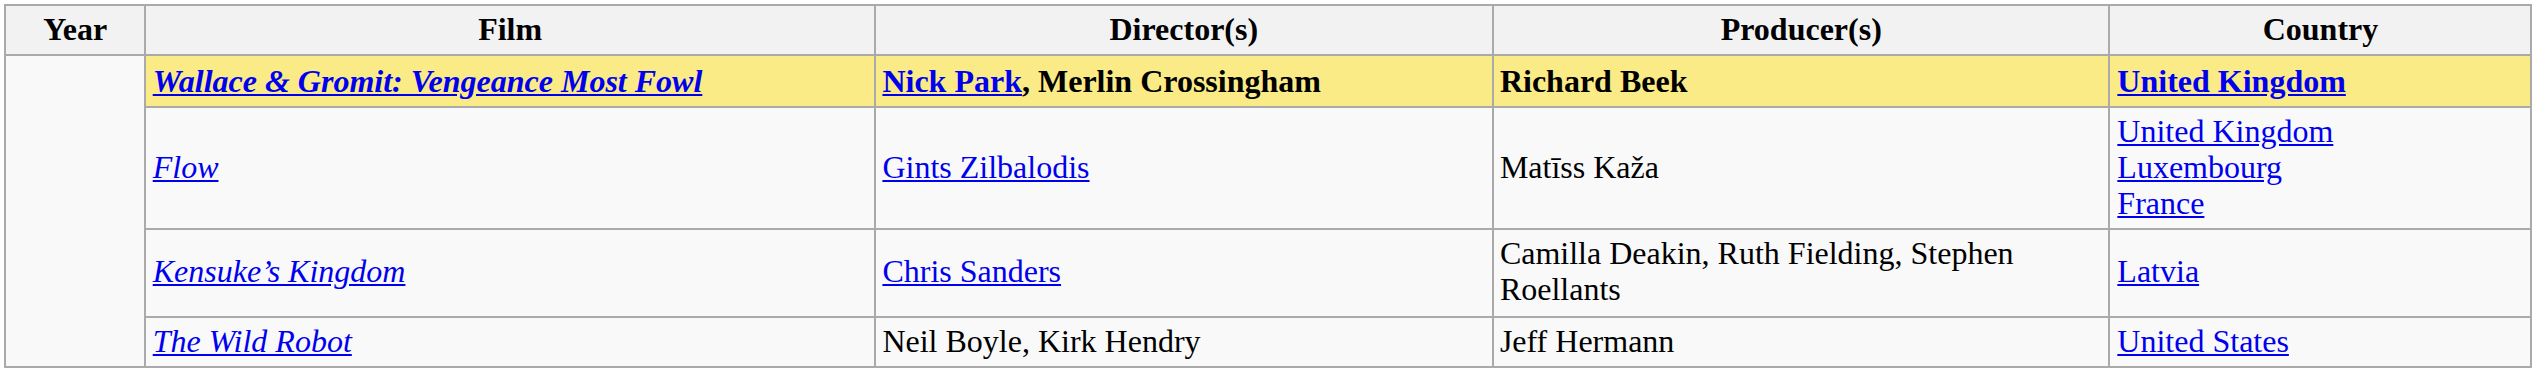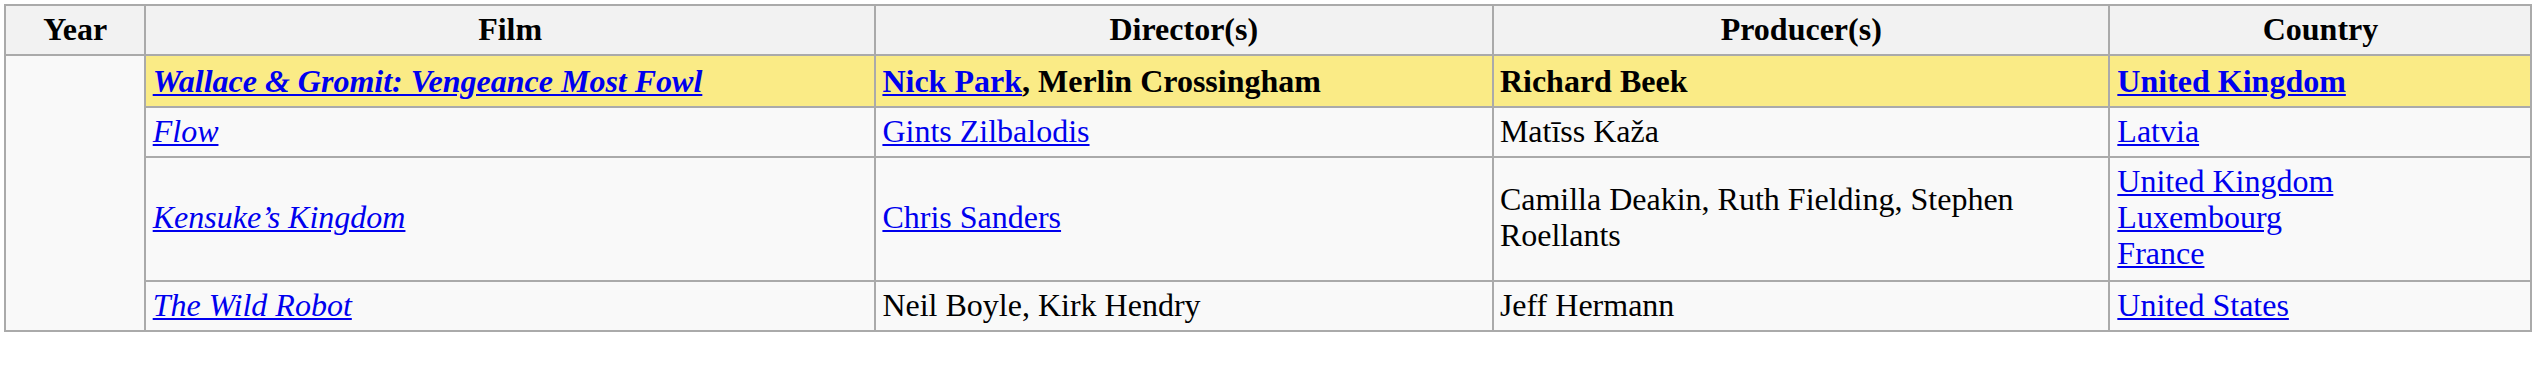 <table class="wikitable" style="width:100%;" cellpadding="5">
 <tr>
 <th style="width:5%;">Year</th>
 <th style="width:26%;">Film</th>
 <th style="width:22%;">Director(s)</th>
 <th style="width:22%;">Producer(s)</th>
 <th style="width:15%;">Country</th>
 </tr>
 <tr>
 <td rowspan="4"></td>
 <td style="background:#FAEB86"><strong><em><a href='#'>Wallace & Gromit: Vengeance Most Fowl</a></em></strong></td>
 <td style="background:#FAEB86"><strong><a href='#'>Nick Park</a>, Merlin Crossingham</strong></td>
 <td style="background:#FAEB86"><strong>Richard Beek</strong></td>
 <td style="background:#FAEB86"><strong><a href='#'>United Kingdom</a></strong></td>
 </tr>
 <tr>
 <td><em><a href='#'>Flow</a></em></td>
 <td><a href='#'>Gints Zilbalodis</a></td>
 <td>Matīss Kaža</td>
-<td><a href='#'>United Kingdom</a><br><a href='#'>Luxembourg</a><br><a href='#'>France</a></td>
+<td><a href='#'>Latvia</a></td>
 </tr>
 <tr>
 <td><em><a href='#'>Kensuke’s Kingdom</a></em></td>
 <td><a href='#'>Chris Sanders</a></td>
 <td>Camilla Deakin, Ruth Fielding, Stephen Roellants</td>
-<td><a href='#'>Latvia</a></td>
+<td><a href='#'>United Kingdom</a><br><a href='#'>Luxembourg</a><br><a href='#'>France</a></td>
 </tr>
 <tr>
 <td><em><a href='#'>The Wild Robot</a></em></td>
 <td>Neil Boyle, Kirk Hendry</td>
 <td>Jeff Hermann</td>
 <td><a href='#'>United States</a></td>
 </tr>
 </table>
